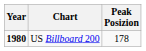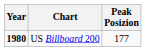 <table class="wikitable">
 <tr>
 <th>Year</th>
 <th>Chart</th>
 <th>Peak<br>Posizion</th>
 </tr>
 <tr>
 <td style="text-align:center"><strong>1980</strong></td>
 <td>US <a href='#'><em>Billboard</em> 200</a></td>
-<td style="text-align:center">178</td>
+<td style="text-align:center">177</td>
 </tr>
 </table>
